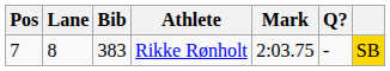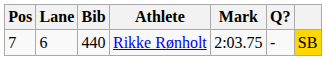 <table class="wikitable">
 <tr>
 <th>Pos</th>
 <th>Lane</th>
 <th>Bib</th>
 <th>Athlete</th>
 <th>Mark</th>
 <th>Q?</th>
 <th></th>
 </tr>
 <tr>
 <td>7</td>
-<td>8</td>
-<td>383</td>
+<td>6</td>
+<td>440</td>
 <td><a href='#'>Rikke Rønholt</a></td>
 <td>2:03.75</td>
 <td>-</td>
 <td style="background: gold;">SB</td>
 </tr>
 </table>
